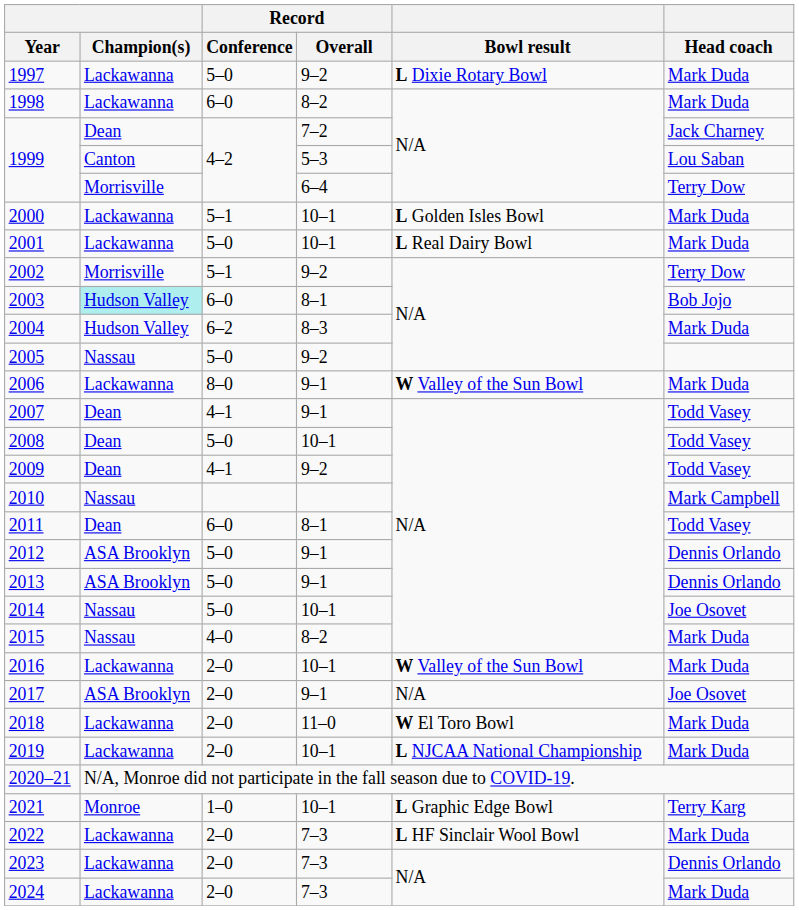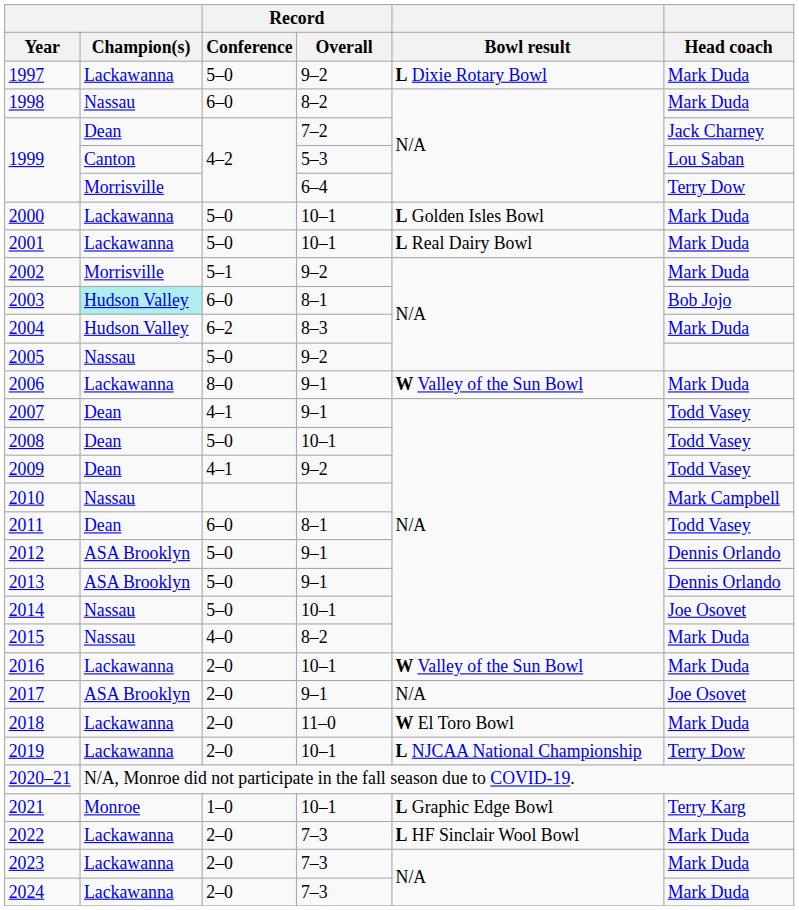 <table class="wikitable sortable"; margin:1em auto; font-size:95%">
 <tr>
 <th colspan="2"></th>
 <th colspan="2">Record</th>
 <th></th>
 <th></th>
 </tr>
 <tr>
 <th>Year</th>
 <th>Champion(s)</th>
 <th style="width:12%;">Conference</th>
 <th style="width:12%;">Overall</th>
 <th>Bowl result</th>
 <th>Head coach</th>
 </tr>
 <tr>
 <td><a href='#'>1997</a></td>
 <td><a href='#'>Lackawanna</a></td>
 <td>5–0</td>
 <td>9–2</td>
 <td><strong>L</strong> <a href='#'>Dixie Rotary Bowl</a></td>
 <td><a href='#'>Mark Duda</a></td>
 </tr>
 <tr>
 <td><a href='#'>1998</a></td>
-<td><a href='#'>Lackawanna</a></td>
+<td><a href='#'>Nassau</a></td>
 <td>6–0</td>
 <td>8–2</td>
 <td rowspan="4">N/A</td>
 <td><a href='#'>Mark Duda</a></td>
 </tr>
 <tr>
 <td rowspan="3"><a href='#'>1999</a></td>
 <td><a href='#'>Dean</a></td>
 <td rowspan="3">4–2</td>
 <td>7–2</td>
 <td><a href='#'>Jack Charney</a></td>
 </tr>
 <tr>
 <td><a href='#'>Canton</a></td>
 <td>5–3</td>
 <td><a href='#'>Lou Saban</a></td>
 </tr>
 <tr>
 <td><a href='#'>Morrisville</a></td>
 <td>6–4</td>
 <td><a href='#'>Terry Dow</a></td>
 </tr>
 <tr>
 <td><a href='#'>2000</a></td>
 <td><a href='#'>Lackawanna</a></td>
-<td>5–1</td>
+<td>5–0</td>
 <td>10–1</td>
 <td><strong>L</strong> Golden Isles Bowl</td>
 <td><a href='#'>Mark Duda</a></td>
 </tr>
 <tr>
 <td><a href='#'>2001</a></td>
 <td><a href='#'>Lackawanna</a></td>
 <td>5–0</td>
 <td>10–1</td>
 <td><strong>L</strong> Real Dairy Bowl</td>
 <td><a href='#'>Mark Duda</a></td>
 </tr>
 <tr>
 <td><a href='#'>2002</a></td>
 <td><a href='#'>Morrisville</a></td>
 <td>5–1</td>
 <td>9–2</td>
 <td rowspan="4">N/A</td>
-<td><a href='#'>Terry Dow</a></td>
+<td><a href='#'>Mark Duda</a></td>
 </tr>
 <tr>
 <td><a href='#'>2003</a></td>
 <td style="background: paleturquoise;"><a href='#'>Hudson Valley</a></td>
 <td>6–0</td>
 <td>8–1</td>
 <td><a href='#'>Bob Jojo</a></td>
 </tr>
 <tr>
 <td><a href='#'>2004</a></td>
 <td><a href='#'>Hudson Valley</a></td>
 <td>6–2</td>
 <td>8–3</td>
 <td><a href='#'>Mark Duda</a></td>
 </tr>
 <tr>
 <td><a href='#'>2005</a></td>
 <td><a href='#'>Nassau</a></td>
 <td>5–0</td>
 <td>9–2</td>
 <td></td>
 </tr>
 <tr>
 <td><a href='#'>2006</a></td>
 <td><a href='#'>Lackawanna</a></td>
 <td>8–0</td>
 <td>9–1</td>
 <td><strong>W</strong> <a href='#'>Valley of the Sun Bowl</a></td>
 <td><a href='#'>Mark Duda</a></td>
 </tr>
 <tr>
 <td><a href='#'>2007</a></td>
 <td><a href='#'>Dean</a></td>
 <td>4–1</td>
 <td>9–1</td>
 <td rowspan="9">N/A</td>
 <td><a href='#'>Todd Vasey</a></td>
 </tr>
 <tr>
 <td><a href='#'>2008</a></td>
 <td><a href='#'>Dean</a></td>
 <td>5–0</td>
 <td>10–1</td>
 <td><a href='#'>Todd Vasey</a></td>
 </tr>
 <tr>
 <td><a href='#'>2009</a></td>
 <td><a href='#'>Dean</a></td>
 <td>4–1</td>
 <td>9–2</td>
 <td><a href='#'>Todd Vasey</a></td>
 </tr>
 <tr>
 <td><a href='#'>2010</a></td>
 <td><a href='#'>Nassau</a></td>
 <td></td>
 <td></td>
 <td><a href='#'>Mark Campbell</a></td>
 </tr>
 <tr>
 <td><a href='#'>2011</a></td>
 <td><a href='#'>Dean</a></td>
 <td>6–0</td>
 <td>8–1</td>
 <td><a href='#'>Todd Vasey</a></td>
 </tr>
 <tr>
 <td><a href='#'>2012</a></td>
 <td><a href='#'>ASA Brooklyn</a></td>
 <td>5–0</td>
 <td>9–1</td>
 <td><a href='#'>Dennis Orlando</a></td>
 </tr>
 <tr>
 <td><a href='#'>2013</a></td>
 <td><a href='#'>ASA Brooklyn</a></td>
 <td>5–0</td>
 <td>9–1</td>
 <td><a href='#'>Dennis Orlando</a></td>
 </tr>
 <tr>
 <td><a href='#'>2014</a></td>
 <td><a href='#'>Nassau</a></td>
 <td>5–0</td>
 <td>10–1</td>
 <td><a href='#'>Joe Osovet</a></td>
 </tr>
 <tr>
 <td><a href='#'>2015</a></td>
 <td><a href='#'>Nassau</a></td>
 <td>4–0</td>
 <td>8–2</td>
 <td><a href='#'>Mark Duda</a></td>
 </tr>
 <tr>
 <td><a href='#'>2016</a></td>
 <td><a href='#'>Lackawanna</a></td>
 <td>2–0</td>
 <td>10–1</td>
 <td><strong>W</strong> <a href='#'>Valley of the Sun Bowl</a></td>
 <td><a href='#'>Mark Duda</a></td>
 </tr>
 <tr>
 <td><a href='#'>2017</a></td>
 <td><a href='#'>ASA Brooklyn</a></td>
 <td>2–0</td>
 <td>9–1</td>
 <td>N/A</td>
 <td><a href='#'>Joe Osovet</a></td>
 </tr>
 <tr>
 <td><a href='#'>2018</a></td>
 <td><a href='#'>Lackawanna</a></td>
 <td>2–0</td>
 <td>11–0</td>
 <td><strong>W</strong> El Toro Bowl</td>
 <td><a href='#'>Mark Duda</a></td>
 </tr>
 <tr>
 <td><a href='#'>2019</a></td>
 <td><a href='#'>Lackawanna</a></td>
 <td>2–0</td>
 <td>10–1</td>
 <td><strong>L</strong> <a href='#'>NJCAA National Championship</a></td>
-<td><a href='#'>Mark Duda</a></td>
+<td><a href='#'>Terry Dow</a></td>
 </tr>
 <tr>
 <td><a href='#'>2020–21</a></td>
 <td colspan="5">N/A, Monroe did not participate in the fall season due to <a href='#'>COVID-19</a>.</td>
 </tr>
 <tr>
 <td><a href='#'>2021</a></td>
 <td><a href='#'>Monroe</a></td>
 <td>1–0</td>
 <td>10–1</td>
 <td><strong>L</strong> Graphic Edge Bowl</td>
 <td><a href='#'>Terry Karg</a></td>
 </tr>
 <tr>
 <td><a href='#'>2022</a></td>
 <td><a href='#'>Lackawanna</a></td>
 <td>2–0</td>
 <td>7–3</td>
 <td><strong>L</strong> HF Sinclair Wool Bowl</td>
 <td><a href='#'>Mark Duda</a></td>
 </tr>
 <tr>
 <td><a href='#'>2023</a></td>
 <td><a href='#'>Lackawanna</a></td>
 <td>2–0</td>
 <td>7–3</td>
 <td rowspan="2">N/A</td>
-<td><a href='#'>Dennis Orlando</a></td>
+<td><a href='#'>Mark Duda</a></td>
 </tr>
 <tr>
 <td><a href='#'>2024</a></td>
 <td><a href='#'>Lackawanna</a></td>
 <td>2–0</td>
 <td>7–3</td>
 <td><a href='#'>Mark Duda</a></td>
 </tr>
 </table>
